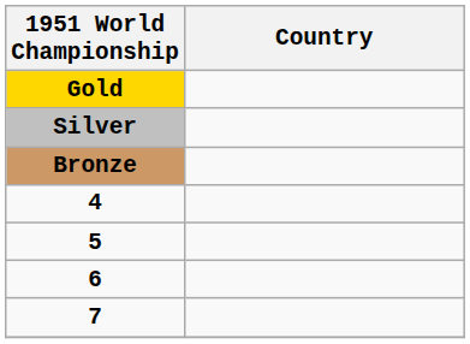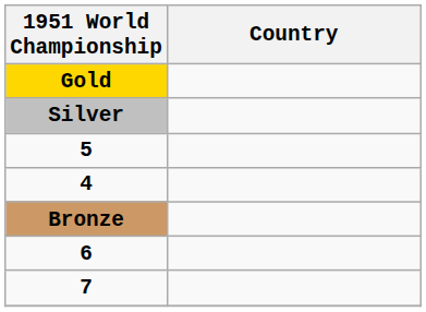 <table class="wikitable">
 <tr>
 <th width=75px>1951 World Championship</th>
 <th width=150px>Country</th>
 </tr>
 <tr>
 <td bgcolor="gold" align=center><strong>Gold</strong></td>
 <td></td>
 </tr>
 <tr>
 <td bgcolor="silver" align=center><strong>Silver</strong></td>
 <td></td>
 </tr>
 <tr>
-<td bgcolor="cc9966" align=center><strong>Bronze</strong></td>
+<td align=center><strong>5</strong></td>
 <td></td>
 </tr>
 <tr>
 <td align=center><strong>4</strong></td>
 <td></td>
 </tr>
 <tr>
-<td align=center><strong>5</strong></td>
+<td bgcolor="cc9966" align=center><strong>Bronze</strong></td>
 <td></td>
 </tr>
 <tr>
 <td align=center><strong>6</strong></td>
 <td></td>
 </tr>
 <tr>
 <td align=center><strong>7</strong></td>
 <td></td>
 </tr>
 <tr>
 </tr>
 </table>
